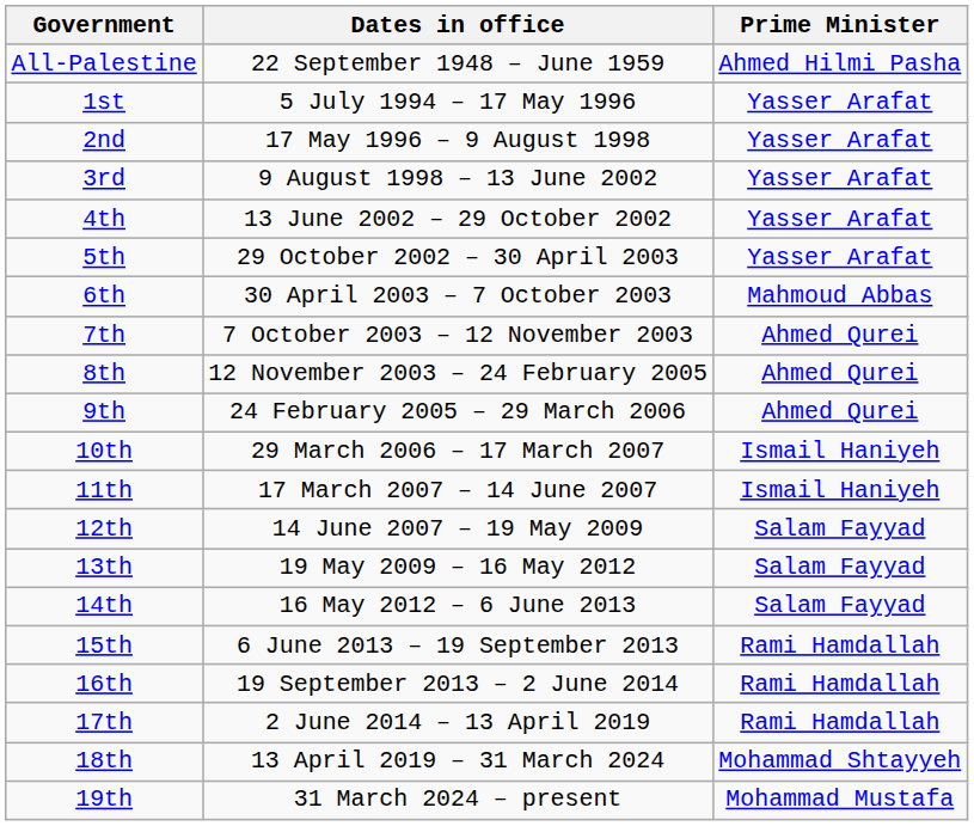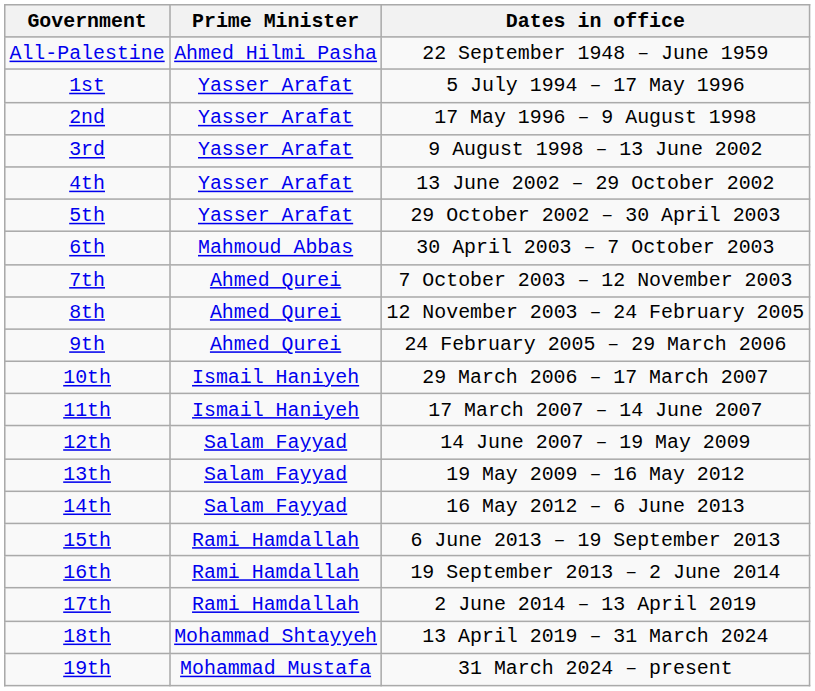 <table class=wikitable style=text-align:center>
 <tr>
 <th>Government</th>
+<th>Prime Minister</th>
 <th>Dates in office</th>
-<th>Prime Minister</th>
 </tr>
 <tr>
 <td><a href='#'>All-Palestine</a></td>
+<td><a href='#'>Ahmed Hilmi Pasha</a></td>
 <td>22 September 1948 – June 1959</td>
-<td><a href='#'>Ahmed Hilmi Pasha</a></td>
 </tr>
 <tr>
 <td><a href='#'>1st</a></td>
+<td><a href='#'>Yasser Arafat</a></td>
 <td>5 July 1994 – 17 May 1996</td>
-<td><a href='#'>Yasser Arafat</a></td>
 </tr>
 <tr>
 <td><a href='#'>2nd</a></td>
+<td><a href='#'>Yasser Arafat</a></td>
 <td>17 May 1996 – 9 August 1998</td>
-<td><a href='#'>Yasser Arafat</a></td>
 </tr>
 <tr>
 <td><a href='#'>3rd</a></td>
+<td><a href='#'>Yasser Arafat</a></td>
 <td>9 August 1998 – 13 June 2002</td>
-<td><a href='#'>Yasser Arafat</a></td>
 </tr>
 <tr>
 <td><a href='#'>4th</a></td>
+<td><a href='#'>Yasser Arafat</a></td>
 <td>13 June 2002 – 29 October 2002</td>
-<td><a href='#'>Yasser Arafat</a></td>
 </tr>
 <tr>
 <td><a href='#'>5th</a></td>
+<td><a href='#'>Yasser Arafat</a></td>
 <td>29 October 2002 – 30 April 2003</td>
-<td><a href='#'>Yasser Arafat</a></td>
 </tr>
 <tr>
 <td><a href='#'>6th</a></td>
+<td><a href='#'>Mahmoud Abbas</a></td>
 <td>30 April 2003 – 7 October 2003</td>
-<td><a href='#'>Mahmoud Abbas</a></td>
 </tr>
 <tr>
 <td><a href='#'>7th</a></td>
+<td><a href='#'>Ahmed Qurei</a></td>
 <td>7 October 2003 – 12 November 2003</td>
-<td><a href='#'>Ahmed Qurei</a></td>
 </tr>
 <tr>
 <td><a href='#'>8th</a></td>
+<td><a href='#'>Ahmed Qurei</a></td>
 <td>12 November 2003 – 24 February 2005</td>
-<td><a href='#'>Ahmed Qurei</a></td>
 </tr>
 <tr>
 <td><a href='#'>9th</a></td>
+<td><a href='#'>Ahmed Qurei</a></td>
 <td>24 February 2005 – 29 March 2006</td>
-<td><a href='#'>Ahmed Qurei</a></td>
 </tr>
 <tr>
 <td><a href='#'>10th</a></td>
+<td><a href='#'>Ismail Haniyeh</a></td>
 <td>29 March 2006 – 17 March 2007</td>
-<td><a href='#'>Ismail Haniyeh</a></td>
 </tr>
 <tr>
 <td><a href='#'>11th</a></td>
+<td><a href='#'>Ismail Haniyeh</a></td>
 <td>17 March 2007 – 14 June 2007</td>
-<td><a href='#'>Ismail Haniyeh</a></td>
 </tr>
 <tr>
 <td><a href='#'>12th</a></td>
+<td><a href='#'>Salam Fayyad</a></td>
 <td>14 June 2007 – 19 May 2009</td>
-<td><a href='#'>Salam Fayyad</a></td>
 </tr>
 <tr>
 <td><a href='#'>13th</a></td>
+<td><a href='#'>Salam Fayyad</a></td>
 <td>19 May 2009 – 16 May 2012</td>
-<td><a href='#'>Salam Fayyad</a></td>
 </tr>
 <tr>
 <td><a href='#'>14th</a></td>
+<td><a href='#'>Salam Fayyad</a></td>
 <td>16 May 2012 – 6 June 2013</td>
-<td><a href='#'>Salam Fayyad</a></td>
 </tr>
 <tr>
 <td><a href='#'>15th</a></td>
+<td><a href='#'>Rami Hamdallah</a></td>
 <td>6 June 2013 – 19 September 2013</td>
-<td><a href='#'>Rami Hamdallah</a></td>
 </tr>
 <tr>
 <td><a href='#'>16th</a></td>
+<td><a href='#'>Rami Hamdallah</a></td>
 <td>19 September 2013 – 2 June 2014</td>
-<td><a href='#'>Rami Hamdallah</a></td>
 </tr>
 <tr>
 <td><a href='#'>17th</a></td>
+<td><a href='#'>Rami Hamdallah</a></td>
 <td>2 June 2014 – 13 April 2019</td>
-<td><a href='#'>Rami Hamdallah</a></td>
 </tr>
 <tr>
 <td><a href='#'>18th</a></td>
+<td><a href='#'>Mohammad Shtayyeh</a></td>
 <td>13 April 2019 – 31 March 2024</td>
-<td><a href='#'>Mohammad Shtayyeh</a></td>
 </tr>
 <tr>
 <td><a href='#'>19th</a></td>
+<td><a href='#'>Mohammad Mustafa</a></td>
 <td>31 March 2024 – present</td>
-<td><a href='#'>Mohammad Mustafa</a></td>
 </tr>
 </table>
